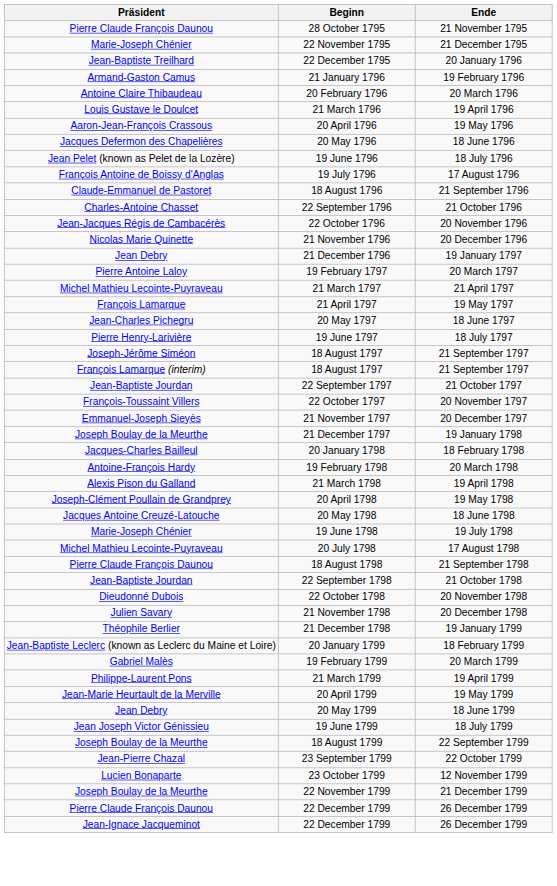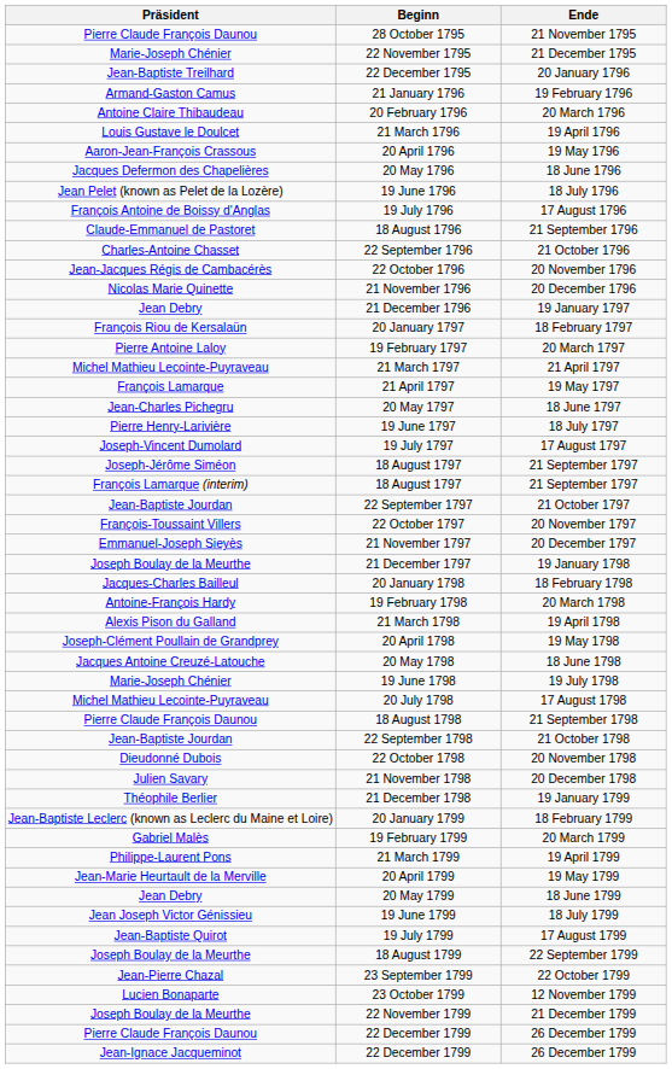 <table class="wikitable" style="text-align:center;">
 <tr>
 <th width="50%">Präsident</th>
 <th width="25%">Beginn</th>
 <th width="25%">Ende</th>
 </tr>
 <tr>
 <td width="50%"><a href='#'>Pierre Claude François Daunou</a></td>
 <td width="25%">28 October 1795</td>
 <td width="25%">21 November 1795</td>
 </tr>
 <tr>
 <td width="50%"><a href='#'>Marie-Joseph Chénier</a></td>
 <td width="25%">22 November 1795</td>
 <td width="25%">21 December 1795</td>
 </tr>
 <tr>
 <td width="50%"><a href='#'>Jean-Baptiste Treilhard</a></td>
 <td width="25%">22 December 1795</td>
 <td width="25%">20 January 1796</td>
 </tr>
 <tr>
 <td width="50%"><a href='#'>Armand-Gaston Camus</a></td>
 <td width="25%">21 January 1796</td>
 <td width="25%">19 February 1796</td>
 </tr>
 <tr>
 <td width="50%"><a href='#'>Antoine Claire Thibaudeau</a></td>
 <td width="25%">20 February 1796</td>
 <td width="25%">20 March 1796</td>
 </tr>
 <tr>
 <td width="50%"><a href='#'>Louis Gustave le Doulcet</a></td>
 <td width="25%">21 March 1796</td>
 <td width="25%">19 April 1796</td>
 </tr>
 <tr>
 <td width="50%"><a href='#'>Aaron-Jean-François Crassous</a></td>
 <td width="25%">20 April 1796</td>
 <td width="25%">19 May 1796</td>
 </tr>
 <tr>
 <td width="50%"><a href='#'>Jacques Defermon des Chapelières</a></td>
 <td width="25%">20 May 1796</td>
 <td width="25%">18 June 1796</td>
 </tr>
 <tr>
 <td width="50%"><a href='#'>Jean Pelet</a> (known as Pelet de la Lozère)</td>
 <td width="25%">19 June 1796</td>
 <td width="25%">18 July 1796</td>
 </tr>
 <tr>
 <td width="50%"><a href='#'>François Antoine de Boissy d'Anglas</a></td>
 <td width="25%">19 July 1796</td>
 <td width="25%">17 August 1796</td>
 </tr>
 <tr>
 <td width="50%"><a href='#'>Claude-Emmanuel de Pastoret</a></td>
 <td width="25%">18 August 1796</td>
 <td width="25%">21 September 1796</td>
 </tr>
 <tr>
 <td width="50%"><a href='#'>Charles-Antoine Chasset</a></td>
 <td width="25%">22 September 1796</td>
 <td width="25%">21 October 1796</td>
 </tr>
 <tr>
 <td width="50%"><a href='#'>Jean-Jacques Régis de Cambacérès</a></td>
 <td width="25%">22 October 1796</td>
 <td width="25%">20 November 1796</td>
 </tr>
 <tr>
 <td width="50%"><a href='#'>Nicolas Marie Quinette</a></td>
 <td width="25%">21 November 1796</td>
 <td width="25%">20 December 1796</td>
 </tr>
 <tr>
 <td width="50%"><a href='#'>Jean Debry</a></td>
 <td width="25%">21 December 1796</td>
 <td width="25%">19 January 1797</td>
 </tr>
 <tr>
+<td width="50%"><a href='#'>François Riou de Kersalaün</a></td>
+<td width="25%">20 January 1797</td>
+<td width="25%">18 February 1797</td>
+</tr>
+<tr>
 <td width="50%"><a href='#'>Pierre Antoine Laloy</a></td>
 <td width="25%">19 February 1797</td>
 <td width="25%">20 March 1797</td>
 </tr>
 <tr>
 <td width="50%"><a href='#'>Michel Mathieu Lecointe-Puyraveau</a></td>
 <td width="25%">21 March 1797</td>
 <td width="25%">21 April 1797</td>
 </tr>
 <tr>
 <td width="50%"><a href='#'>François Lamarque</a></td>
 <td width="25%">21 April 1797</td>
 <td width="25%">19 May 1797</td>
 </tr>
 <tr>
 <td width="50%"><a href='#'>Jean-Charles Pichegru</a></td>
 <td width="25%">20 May 1797</td>
 <td width="25%">18 June 1797</td>
 </tr>
 <tr>
 <td width="50%"><a href='#'>Pierre Henry-Larivière</a></td>
 <td width="25%">19 June 1797</td>
 <td width="25%">18 July 1797</td>
+</tr>
+<tr>
+<td width="50%"><a href='#'>Joseph-Vincent Dumolard</a></td>
+<td width="25%">19 July 1797</td>
+<td width="25%">17 August 1797</td>
 </tr>
 <tr>
 <td width="50%"><a href='#'>Joseph-Jérôme Siméon</a></td>
 <td width="25%">18 August 1797</td>
 <td width="25%">21 September 1797</td>
 </tr>
 <tr>
 <td width="50%"><a href='#'>François Lamarque</a> <em>(interim)</em></td>
 <td width="25%">18 August 1797</td>
 <td width="25%">21 September 1797</td>
 </tr>
 <tr>
 <td width="50%"><a href='#'>Jean-Baptiste Jourdan</a></td>
 <td width="25%">22 September 1797</td>
 <td width="25%">21 October 1797</td>
 </tr>
 <tr>
 <td width="50%"><a href='#'>François-Toussaint Villers</a></td>
 <td width="25%">22 October 1797</td>
 <td width="25%">20 November 1797</td>
 </tr>
 <tr>
 <td width="50%"><a href='#'>Emmanuel-Joseph Sieyès</a></td>
 <td width="25%">21 November 1797</td>
 <td width="25%">20 December 1797</td>
 </tr>
 <tr>
 <td width="50%"><a href='#'>Joseph Boulay de la Meurthe</a></td>
 <td width="25%">21 December 1797</td>
 <td width="25%">19 January 1798</td>
 </tr>
 <tr>
 <td width="50%"><a href='#'>Jacques-Charles Bailleul</a></td>
 <td width="25%">20 January 1798</td>
 <td width="25%">18 February 1798</td>
 </tr>
 <tr>
 <td width="50%"><a href='#'>Antoine-François Hardy</a></td>
 <td width="25%">19 February 1798</td>
 <td width="25%">20 March 1798</td>
 </tr>
 <tr>
 <td width="50%"><a href='#'>Alexis Pison du Galland</a></td>
 <td width="25%">21 March 1798</td>
 <td width="25%">19 April 1798</td>
 </tr>
 <tr>
 <td width="50%"><a href='#'>Joseph-Clément Poullain de Grandprey</a></td>
 <td width="25%">20 April 1798</td>
 <td width="25%">19 May 1798</td>
 </tr>
 <tr>
 <td width="50%"><a href='#'>Jacques Antoine Creuzé-Latouche</a></td>
 <td width="25%">20 May 1798</td>
 <td width="25%">18 June 1798</td>
 </tr>
 <tr>
 <td width="50%"><a href='#'>Marie-Joseph Chénier</a></td>
 <td width="25%">19 June 1798</td>
 <td width="25%">19 July 1798</td>
 </tr>
 <tr>
 <td width="50%"><a href='#'>Michel Mathieu Lecointe-Puyraveau</a></td>
 <td width="25%">20 July 1798</td>
 <td width="25%">17 August 1798</td>
 </tr>
 <tr>
 <td width="50%"><a href='#'>Pierre Claude François Daunou</a></td>
 <td width="25%">18 August 1798</td>
 <td width="25%">21 September 1798</td>
 </tr>
 <tr>
 <td width="50%"><a href='#'>Jean-Baptiste Jourdan</a></td>
 <td width="25%">22 September 1798</td>
 <td width="25%">21 October 1798</td>
 </tr>
 <tr>
 <td width="50%"><a href='#'>Dieudonné Dubois</a></td>
 <td width="25%">22 October 1798</td>
 <td width="25%">20 November 1798</td>
 </tr>
 <tr>
 <td width="50%"><a href='#'>Julien Savary</a></td>
 <td width="25%">21 November 1798</td>
 <td width="25%">20 December 1798</td>
 </tr>
 <tr>
 <td width="50%"><a href='#'>Théophile Berlier</a></td>
 <td width="25%">21 December 1798</td>
 <td width="25%">19 January 1799</td>
 </tr>
 <tr>
 <td width="50%"><a href='#'>Jean-Baptiste Leclerc</a> (known as Leclerc du Maine et Loire)</td>
 <td width="25%">20 January 1799</td>
 <td width="25%">18 February 1799</td>
 </tr>
 <tr>
 <td width="50%"><a href='#'>Gabriel Malès</a></td>
 <td width="25%">19 February 1799</td>
 <td width="25%">20 March 1799</td>
 </tr>
 <tr>
 <td width="50%"><a href='#'>Philippe-Laurent Pons</a></td>
 <td width="25%">21 March 1799</td>
 <td width="25%">19 April 1799</td>
 </tr>
 <tr>
 <td width="50%"><a href='#'>Jean-Marie Heurtault de la Merville</a></td>
 <td width="25%">20 April 1799</td>
 <td width="25%">19 May 1799</td>
 </tr>
 <tr>
 <td width="50%"><a href='#'>Jean Debry</a></td>
 <td width="25%">20 May 1799</td>
 <td width="25%">18 June 1799</td>
 </tr>
 <tr>
 <td width="50%"><a href='#'>Jean Joseph Victor Génissieu</a></td>
 <td width="25%">19 June 1799</td>
 <td width="25%">18 July 1799</td>
 </tr>
 <tr>
+<td width="50%"><a href='#'>Jean-Baptiste Quirot</a></td>
+<td width="25%">19 July 1799</td>
+<td width="25%">17 August 1799</td>
+</tr>
+<tr>
 <td width="50%"><a href='#'>Joseph Boulay de la Meurthe</a></td>
 <td width="25%">18 August 1799</td>
 <td width="25%">22 September 1799</td>
 </tr>
 <tr>
 <td width="50%"><a href='#'>Jean-Pierre Chazal</a></td>
 <td width="25%">23 September 1799</td>
 <td width="25%">22 October 1799</td>
 </tr>
 <tr>
 <td width="50%"><a href='#'>Lucien Bonaparte</a></td>
 <td width="25%">23 October 1799</td>
 <td width="25%">12 November 1799</td>
 </tr>
 <tr>
 <td width="50%"><a href='#'>Joseph Boulay de la Meurthe</a></td>
 <td width="25%">22 November 1799</td>
 <td width="25%">21 December 1799</td>
 </tr>
 <tr>
 <td width="50%"><a href='#'>Pierre Claude François Daunou</a></td>
 <td width="25%">22 December 1799</td>
 <td width="25%">26 December 1799</td>
 </tr>
 <tr>
 <td width="50%"><a href='#'>Jean-Ignace Jacqueminot</a></td>
 <td width="25%">22 December 1799</td>
 <td width="25%">26 December 1799</td>
 </tr>
 </table>
